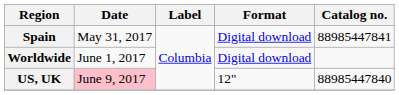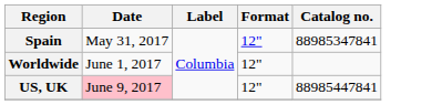 <table class="wikitable plainrowheaders">
 <tr>
 <th scope="col">Region</th>
 <th scope="col">Date</th>
 <th scope="col">Label</th>
 <th scope="col">Format</th>
 <th scope="col">Catalog no.</th>
 </tr>
 <tr>
 <th scope="row">Spain</th>
 <td>May 31, 2017</td>
 <td rowspan="3"><a href='#'>Columbia</a></td>
-<td><a href='#'>Digital download</a></td>
-<td>88985447841</td>
+<td><a href='#'>12"</a></td>
+<td>88985347841</td>
 </tr>
 <tr>
 <th scope="row">Worldwide</th>
 <td>June 1, 2017</td>
-<td><a href='#'>Digital download</a></td>
+<td>12"</td>
 <td></td>
 </tr>
 <tr>
 <th scope="row">US, UK</th>
 <td style="background: pink;">June 9, 2017</td>
 <td>12"</td>
-<td>88985447840</td>
+<td>88985447841</td>
 </tr>
 <tr>
 </tr>
 </table>
